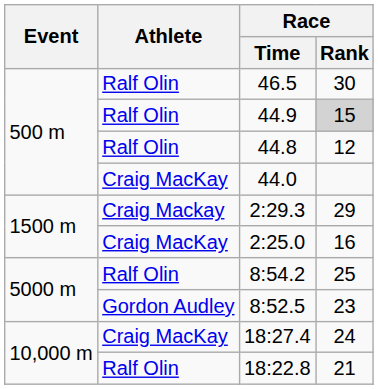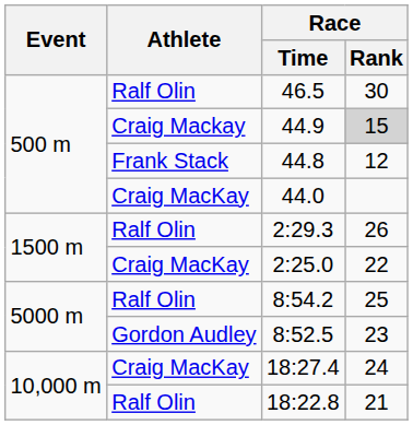 <table class="wikitable" border="1" style="font-size:90%">
 <tr>
 <th rowspan=2>Event</th>
 <th rowspan=2>Athlete</th>
 <th colspan=2>Race</th>
 </tr>
 <tr>
 <th>Time</th>
 <th>Rank</th>
 </tr>
 <tr>
 <td rowspan=4>500 m</td>
 <td><a href='#'>Ralf Olin</a></td>
 <td align=center>46.5</td>
 <td align=center>30</td>
 </tr>
 <tr>
-<td><a href='#'>Ralf Olin</a></td>
+<td><a href='#'>Craig Mackay</a></td>
 <td align=center>44.9</td>
 <td align=center style="background: lightgrey;">15</td>
 </tr>
 <tr>
-<td><a href='#'>Ralf Olin</a></td>
+<td><a href='#'>Frank Stack</a></td>
 <td align=center>44.8</td>
 <td align=center>12</td>
 </tr>
 <tr>
 <td><a href='#'>Craig MacKay</a></td>
 <td align=center>44.0</td>
 <td align=center></td>
 </tr>
 <tr>
 <td rowspan=2>1500 m</td>
-<td><a href='#'>Craig Mackay</a></td>
+<td><a href='#'>Ralf Olin</a></td>
 <td align=center>2:29.3</td>
-<td align=center>29</td>
+<td align=center>26</td>
 </tr>
 <tr>
 <td><a href='#'>Craig MacKay</a></td>
 <td align=center>2:25.0</td>
-<td align=center>16</td>
+<td align=center>22</td>
 </tr>
 <tr>
 <td rowspan=2>5000 m</td>
 <td><a href='#'>Ralf Olin</a></td>
 <td align=center>8:54.2</td>
 <td align=center>25</td>
 </tr>
 <tr>
 <td><a href='#'>Gordon Audley</a></td>
 <td align=center>8:52.5</td>
 <td align=center>23</td>
 </tr>
 <tr>
 <td rowspan=2>10,000 m</td>
 <td><a href='#'>Craig MacKay</a></td>
 <td align=center>18:27.4</td>
 <td align=center>24</td>
 </tr>
 <tr>
 <td><a href='#'>Ralf Olin</a></td>
 <td align=center>18:22.8</td>
 <td align=center>21</td>
 </tr>
 </table>
